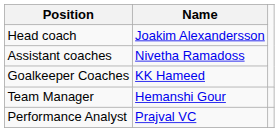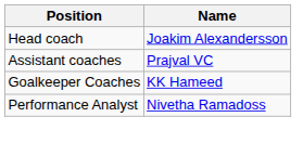 <table class="wikitable">
 <tr>
 <th>Position</th>
 <th>Name</th>
 </tr>
 <tr>
 <td>Head coach</td>
 <td> <a href='#'>Joakim Alexandersson</a></td>
 </tr>
 <tr>
 <td>Assistant coaches</td>
-<td> <a href='#'>Nivetha Ramadoss</a></td>
+<td> <a href='#'>Prajval VC</a></td>
 </tr>
 <tr>
 <td>Goalkeeper Coaches</td>
 <td> <a href='#'>KK Hameed</a></td>
 </tr>
 <tr>
-<td>Team Manager</td>
-<td> <a href='#'>Hemanshi Gour</a></td>
-<td></td>
-</tr>
-<tr>
 <td>Performance Analyst</td>
-<td> <a href='#'>Prajval VC</a></td>
+<td> <a href='#'>Nivetha Ramadoss</a></td>
 </tr>
 </table>
